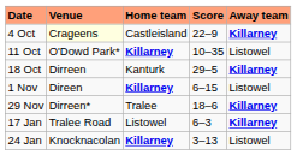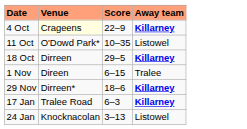 <table class="wikitable" style=" float:left; margin:0.5em auto; font-size:95%">
 <tr bgcolor="#FFA07A">
 <td><strong>Date</strong></td>
 <td><strong>Venue</strong></td>
-<td><strong>Home team</strong></td>
 <td><strong>Score</strong></td>
 <td><strong>Away team</strong></td>
 </tr>
 <tr>
 <td>4 Oct</td>
 <td style="background: lightyellow;">Crageens</td>
-<td>Castleisland</td>
 <td>22–9</td>
 <td><strong><a href='#'>Killarney</a></strong></td>
 </tr>
 <tr>
 <td>11 Oct</td>
 <td>O'Dowd Park*</td>
-<td><strong><a href='#'>Killarney</a></strong></td>
 <td>10–35</td>
 <td>Listowel</td>
 </tr>
 <tr>
 <td>18 Oct</td>
 <td>Dirreen</td>
-<td>Kanturk</td>
 <td>29–5</td>
 <td><strong><a href='#'>Killarney</a></strong></td>
 </tr>
 <tr>
 <td>1 Nov</td>
 <td>Direen</td>
-<td><strong><a href='#'>Killarney</a></strong></td>
 <td>6–15</td>
-<td>Listowel</td>
+<td>Tralee</td>
 </tr>
 <tr>
 <td>29 Nov</td>
 <td>Dirreen*</td>
-<td>Tralee</td>
 <td>18–6</td>
 <td><strong><a href='#'>Killarney</a></strong></td>
 </tr>
 <tr>
 <td>17 Jan</td>
 <td>Tralee Road</td>
-<td>Listowel</td>
 <td>6–3</td>
 <td><strong><a href='#'>Killarney</a></strong></td>
 </tr>
 <tr>
 <td>24 Jan</td>
 <td>Knocknacolan</td>
-<td><strong><a href='#'>Killarney</a></strong></td>
 <td>3–13</td>
 <td>Listowel</td>
 </tr>
 </table>
